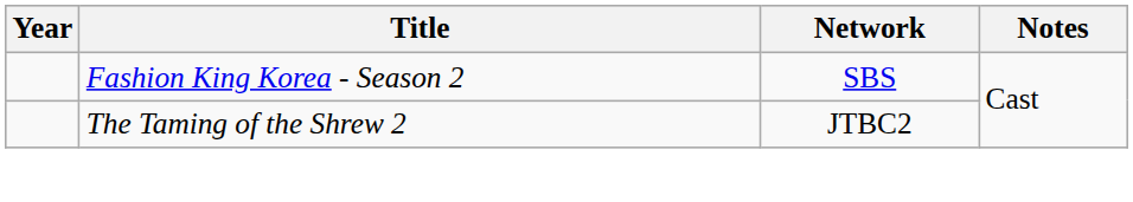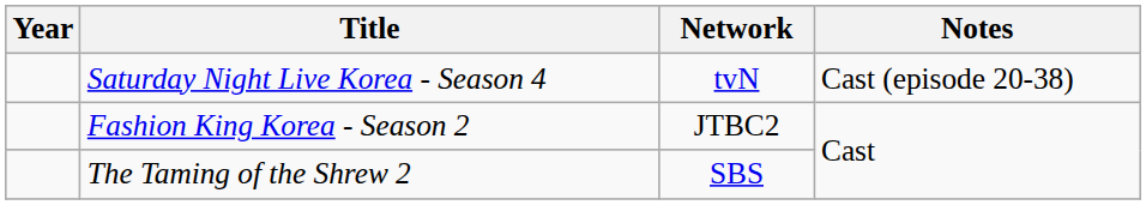 <table class="wikitable" style="width:600px">
 <tr>
 <th width=10>Year</th>
 <th>Title</th>
 <th>Network</th>
 <th>Notes</th>
 </tr>
 <tr>
 <td></td>
+<td><em><a href='#'>Saturday Night Live Korea</a> - Season 4</em></td>
+<td align="center"><a href='#'>tvN</a></td>
+<td>Cast (episode 20-38)</td>
+</tr>
+<tr>
+<td></td>
 <td><em><a href='#'>Fashion King Korea</a> - Season 2</em></td>
-<td align="center"><a href='#'>SBS</a></td>
+<td align="center">JTBC2</td>
 <td rowspan="2">Cast</td>
 </tr>
 <tr>
 <td></td>
 <td><em>The Taming of the Shrew 2</em></td>
-<td align="center">JTBC2</td>
+<td align="center"><a href='#'>SBS</a></td>
 </tr>
 </table>
